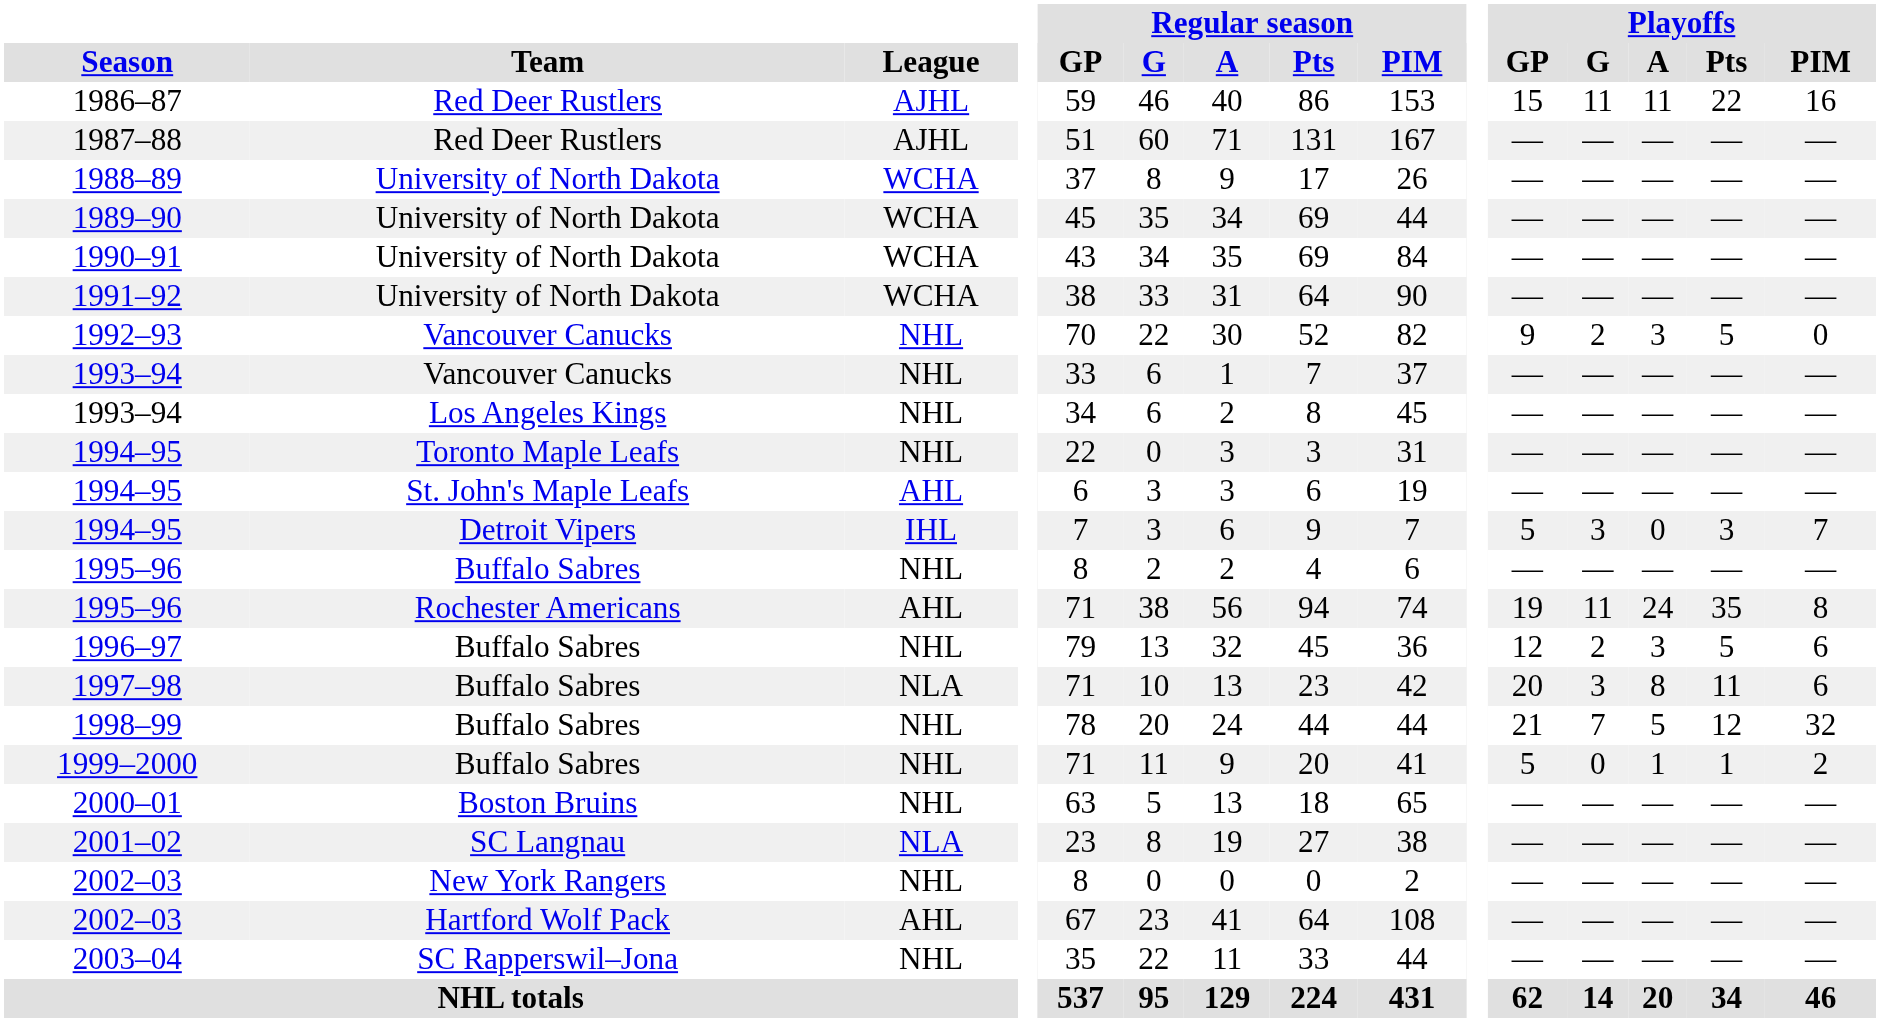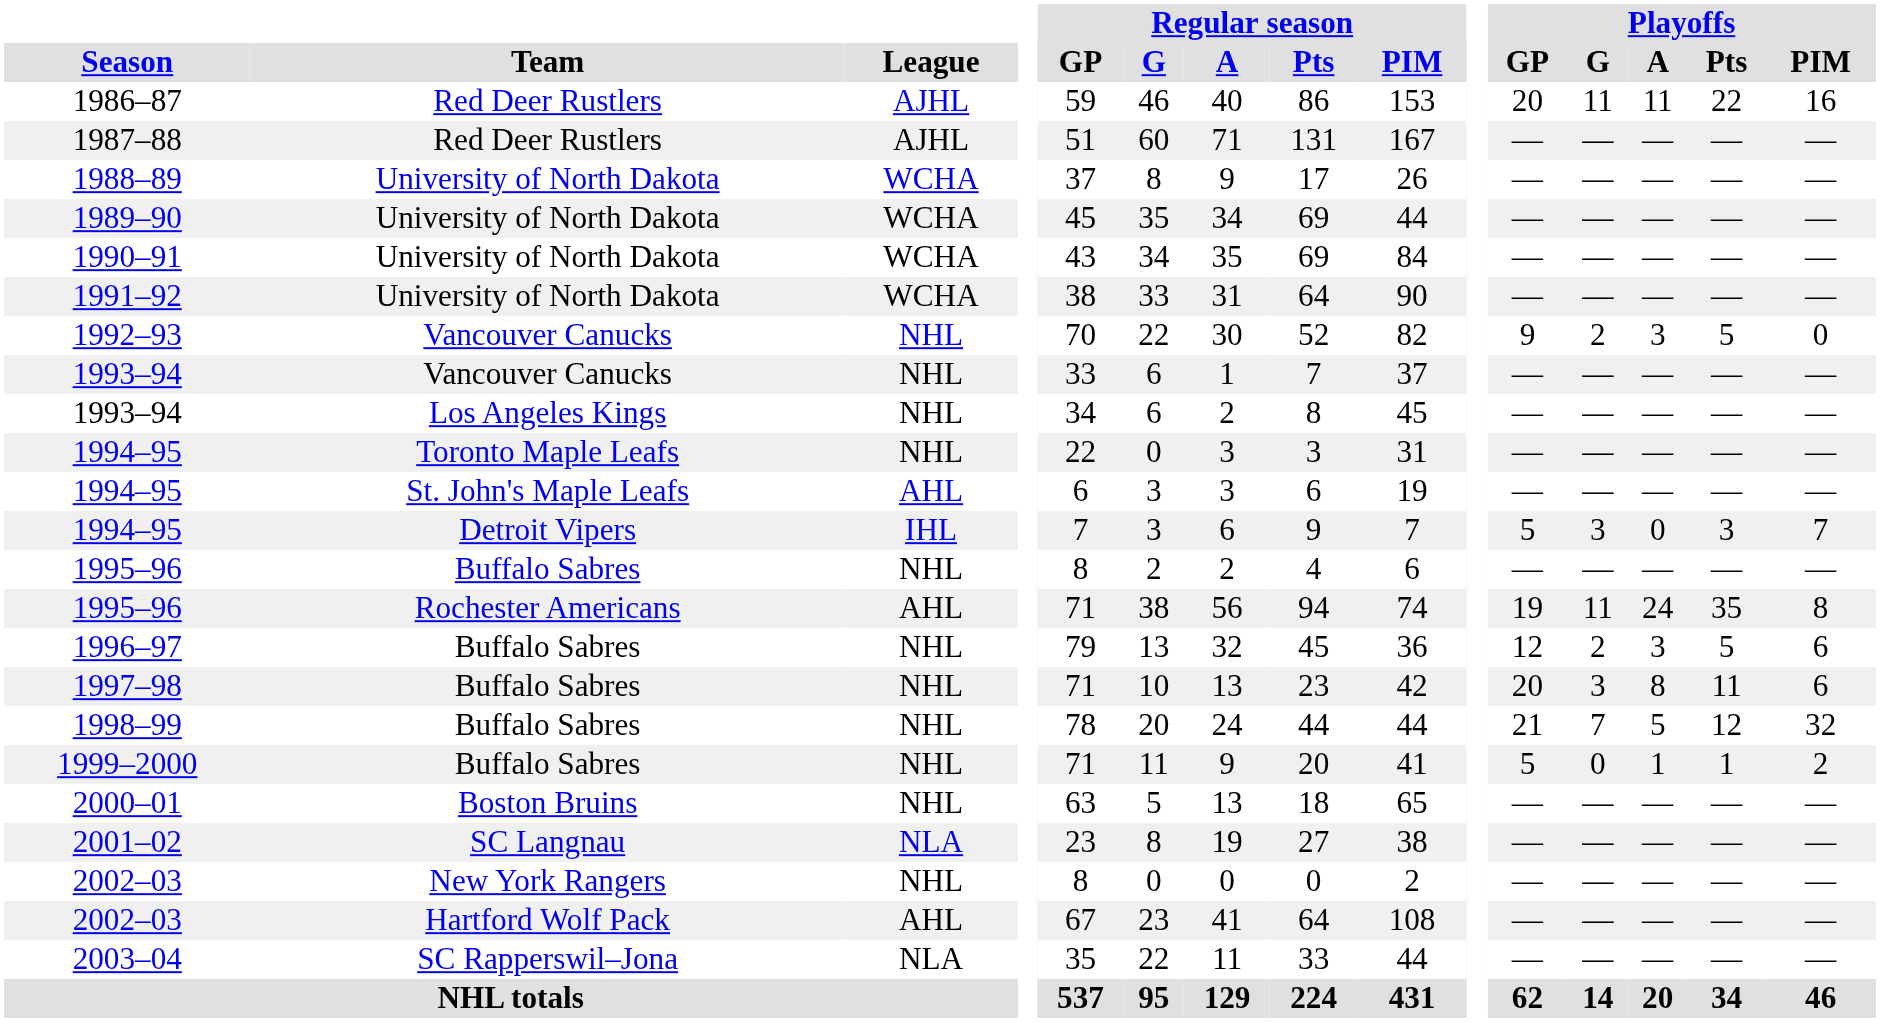 <table border="0" cellpadding="1" cellspacing="0" style="text-align:center; width:60em">
 <tr bgcolor="#e0e0e0">
 <th colspan="3" bgcolor="#ffffff"> </th>
 <th rowspan="99" bgcolor="#ffffff"> </th>
 <th colspan="5"><a href='#'>Regular season</a></th>
 <th rowspan="99" bgcolor="#ffffff"> </th>
 <th colspan="5"><a href='#'>Playoffs</a></th>
 </tr>
 <tr bgcolor="#e0e0e0">
 <th><a href='#'>Season</a></th>
 <th>Team</th>
 <th>League</th>
 <th>GP</th>
 <th><a href='#'>G</a></th>
 <th><a href='#'>A</a></th>
 <th><a href='#'>Pts</a></th>
 <th><a href='#'>PIM</a></th>
 <th>GP</th>
 <th>G</th>
 <th>A</th>
 <th>Pts</th>
 <th>PIM</th>
 </tr>
 <tr>
 <td>1986–87</td>
 <td><a href='#'>Red Deer Rustlers</a></td>
 <td><a href='#'>AJHL</a></td>
 <td>59</td>
 <td>46</td>
 <td>40</td>
 <td>86</td>
 <td>153</td>
-<td>15</td>
+<td>20</td>
 <td>11</td>
 <td>11</td>
 <td>22</td>
 <td>16</td>
 </tr>
 <tr bgcolor="#f0f0f0">
 <td>1987–88</td>
 <td>Red Deer Rustlers</td>
 <td>AJHL</td>
 <td>51</td>
 <td>60</td>
 <td>71</td>
 <td>131</td>
 <td>167</td>
 <td>—</td>
 <td>—</td>
 <td>—</td>
 <td>—</td>
 <td>—</td>
 </tr>
 <tr>
 <td><a href='#'>1988–89</a></td>
 <td><a href='#'>University of North Dakota</a></td>
 <td><a href='#'>WCHA</a></td>
 <td>37</td>
 <td>8</td>
 <td>9</td>
 <td>17</td>
 <td>26</td>
 <td>—</td>
 <td>—</td>
 <td>—</td>
 <td>—</td>
 <td>—</td>
 </tr>
 <tr bgcolor="#f0f0f0">
 <td><a href='#'>1989–90</a></td>
 <td>University of North Dakota</td>
 <td>WCHA</td>
 <td>45</td>
 <td>35</td>
 <td>34</td>
 <td>69</td>
 <td>44</td>
 <td>—</td>
 <td>—</td>
 <td>—</td>
 <td>—</td>
 <td>—</td>
 </tr>
 <tr>
 <td><a href='#'>1990–91</a></td>
 <td>University of North Dakota</td>
 <td>WCHA</td>
 <td>43</td>
 <td>34</td>
 <td>35</td>
 <td>69</td>
 <td>84</td>
 <td>—</td>
 <td>—</td>
 <td>—</td>
 <td>—</td>
 <td>—</td>
 </tr>
 <tr bgcolor="#f0f0f0">
 <td><a href='#'>1991–92</a></td>
 <td>University of North Dakota</td>
 <td>WCHA</td>
 <td>38</td>
 <td>33</td>
 <td>31</td>
 <td>64</td>
 <td>90</td>
 <td>—</td>
 <td>—</td>
 <td>—</td>
 <td>—</td>
 <td>—</td>
 </tr>
 <tr>
 <td><a href='#'>1992–93</a></td>
 <td><a href='#'>Vancouver Canucks</a></td>
 <td><a href='#'>NHL</a></td>
 <td>70</td>
 <td>22</td>
 <td>30</td>
 <td>52</td>
 <td>82</td>
 <td>9</td>
 <td>2</td>
 <td>3</td>
 <td>5</td>
 <td>0</td>
 </tr>
 <tr bgcolor="#f0f0f0">
 <td><a href='#'>1993–94</a></td>
 <td>Vancouver Canucks</td>
 <td>NHL</td>
 <td>33</td>
 <td>6</td>
 <td>1</td>
 <td>7</td>
 <td>37</td>
 <td>—</td>
 <td>—</td>
 <td>—</td>
 <td>—</td>
 <td>—</td>
 </tr>
 <tr>
 <td>1993–94</td>
 <td><a href='#'>Los Angeles Kings</a></td>
 <td>NHL</td>
 <td>34</td>
 <td>6</td>
 <td>2</td>
 <td>8</td>
 <td>45</td>
 <td>—</td>
 <td>—</td>
 <td>—</td>
 <td>—</td>
 <td>—</td>
 </tr>
 <tr bgcolor="#f0f0f0">
 <td><a href='#'>1994–95</a></td>
 <td><a href='#'>Toronto Maple Leafs</a></td>
 <td>NHL</td>
 <td>22</td>
 <td>0</td>
 <td>3</td>
 <td>3</td>
 <td>31</td>
 <td>—</td>
 <td>—</td>
 <td>—</td>
 <td>—</td>
 <td>—</td>
 </tr>
 <tr>
 <td><a href='#'>1994–95</a></td>
 <td><a href='#'>St. John's Maple Leafs</a></td>
 <td><a href='#'>AHL</a></td>
 <td>6</td>
 <td>3</td>
 <td>3</td>
 <td>6</td>
 <td>19</td>
 <td>—</td>
 <td>—</td>
 <td>—</td>
 <td>—</td>
 <td>—</td>
 </tr>
 <tr bgcolor="#f0f0f0">
 <td><a href='#'>1994–95</a></td>
 <td><a href='#'>Detroit Vipers</a></td>
 <td><a href='#'>IHL</a></td>
 <td>7</td>
 <td>3</td>
 <td>6</td>
 <td>9</td>
 <td>7</td>
 <td>5</td>
 <td>3</td>
 <td>0</td>
 <td>3</td>
 <td>7</td>
 </tr>
 <tr>
 <td><a href='#'>1995–96</a></td>
 <td><a href='#'>Buffalo Sabres</a></td>
 <td>NHL</td>
 <td>8</td>
 <td>2</td>
 <td>2</td>
 <td>4</td>
 <td>6</td>
 <td>—</td>
 <td>—</td>
 <td>—</td>
 <td>—</td>
 <td>—</td>
 </tr>
 <tr bgcolor="#f0f0f0">
 <td><a href='#'>1995–96</a></td>
 <td><a href='#'>Rochester Americans</a></td>
 <td>AHL</td>
 <td>71</td>
 <td>38</td>
 <td>56</td>
 <td>94</td>
 <td>74</td>
 <td>19</td>
 <td>11</td>
 <td>24</td>
 <td>35</td>
 <td>8</td>
 </tr>
 <tr>
 <td><a href='#'>1996–97</a></td>
 <td>Buffalo Sabres</td>
 <td>NHL</td>
 <td>79</td>
 <td>13</td>
 <td>32</td>
 <td>45</td>
 <td>36</td>
 <td>12</td>
 <td>2</td>
 <td>3</td>
 <td>5</td>
 <td>6</td>
 </tr>
 <tr bgcolor="#f0f0f0">
 <td><a href='#'>1997–98</a></td>
 <td>Buffalo Sabres</td>
-<td>NLA</td>
+<td>NHL</td>
 <td>71</td>
 <td>10</td>
 <td>13</td>
 <td>23</td>
 <td>42</td>
 <td>20</td>
 <td>3</td>
 <td>8</td>
 <td>11</td>
 <td>6</td>
 </tr>
 <tr>
 <td><a href='#'>1998–99</a></td>
 <td>Buffalo Sabres</td>
 <td>NHL</td>
 <td>78</td>
 <td>20</td>
 <td>24</td>
 <td>44</td>
 <td>44</td>
 <td>21</td>
 <td>7</td>
 <td>5</td>
 <td>12</td>
 <td>32</td>
 </tr>
 <tr bgcolor="#f0f0f0">
 <td><a href='#'>1999–2000</a></td>
 <td>Buffalo Sabres</td>
 <td>NHL</td>
 <td>71</td>
 <td>11</td>
 <td>9</td>
 <td>20</td>
 <td>41</td>
 <td>5</td>
 <td>0</td>
 <td>1</td>
 <td>1</td>
 <td>2</td>
 </tr>
 <tr>
 <td><a href='#'>2000–01</a></td>
 <td><a href='#'>Boston Bruins</a></td>
 <td>NHL</td>
 <td>63</td>
 <td>5</td>
 <td>13</td>
 <td>18</td>
 <td>65</td>
 <td>—</td>
 <td>—</td>
 <td>—</td>
 <td>—</td>
 <td>—</td>
 </tr>
 <tr bgcolor="#f0f0f0">
 <td><a href='#'>2001–02</a></td>
 <td><a href='#'>SC Langnau</a></td>
 <td><a href='#'>NLA</a></td>
 <td>23</td>
 <td>8</td>
 <td>19</td>
 <td>27</td>
 <td>38</td>
 <td>—</td>
 <td>—</td>
 <td>—</td>
 <td>—</td>
 <td>—</td>
 </tr>
 <tr>
 <td><a href='#'>2002–03</a></td>
 <td><a href='#'>New York Rangers</a></td>
 <td>NHL</td>
 <td>8</td>
 <td>0</td>
 <td>0</td>
 <td>0</td>
 <td>2</td>
 <td>—</td>
 <td>—</td>
 <td>—</td>
 <td>—</td>
 <td>—</td>
 </tr>
 <tr bgcolor="#f0f0f0">
 <td><a href='#'>2002–03</a></td>
 <td><a href='#'>Hartford Wolf Pack</a></td>
 <td>AHL</td>
 <td>67</td>
 <td>23</td>
 <td>41</td>
 <td>64</td>
 <td>108</td>
 <td>—</td>
 <td>—</td>
 <td>—</td>
 <td>—</td>
 <td>—</td>
 </tr>
 <tr>
 <td><a href='#'>2003–04</a></td>
 <td><a href='#'>SC Rapperswil–Jona</a></td>
-<td>NHL</td>
+<td>NLA</td>
 <td>35</td>
 <td>22</td>
 <td>11</td>
 <td>33</td>
 <td>44</td>
 <td>—</td>
 <td>—</td>
 <td>—</td>
 <td>—</td>
 <td>—</td>
 </tr>
 <tr bgcolor="#e0e0e0">
 <th colspan="3">NHL totals</th>
 <th>537</th>
 <th>95</th>
 <th>129</th>
 <th>224</th>
 <th>431</th>
 <th>62</th>
 <th>14</th>
 <th>20</th>
 <th>34</th>
 <th>46</th>
 </tr>
 </table>
